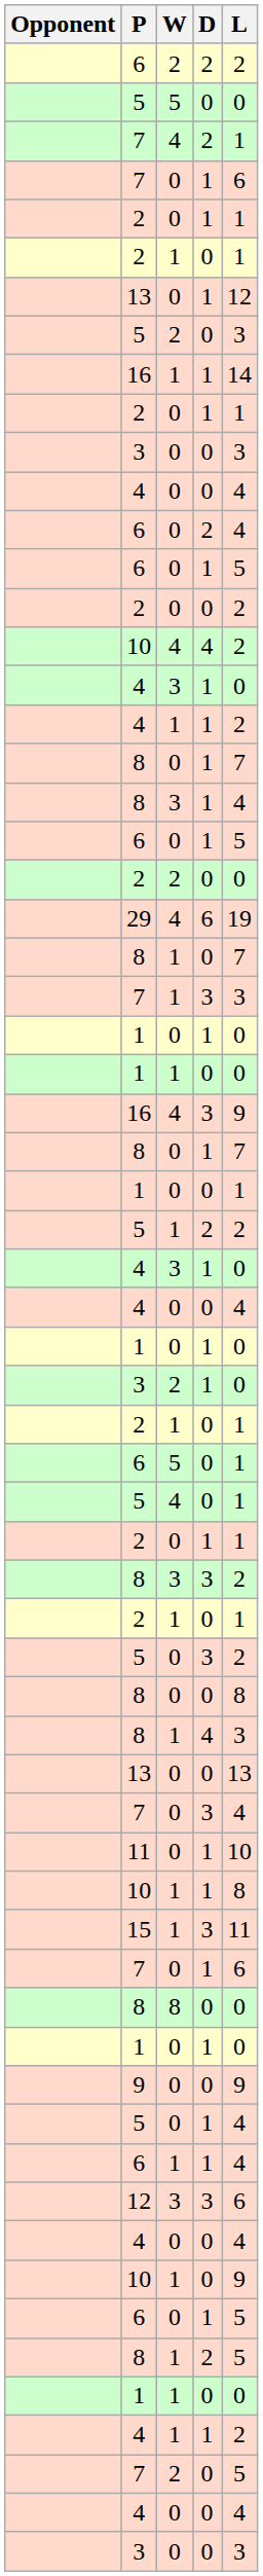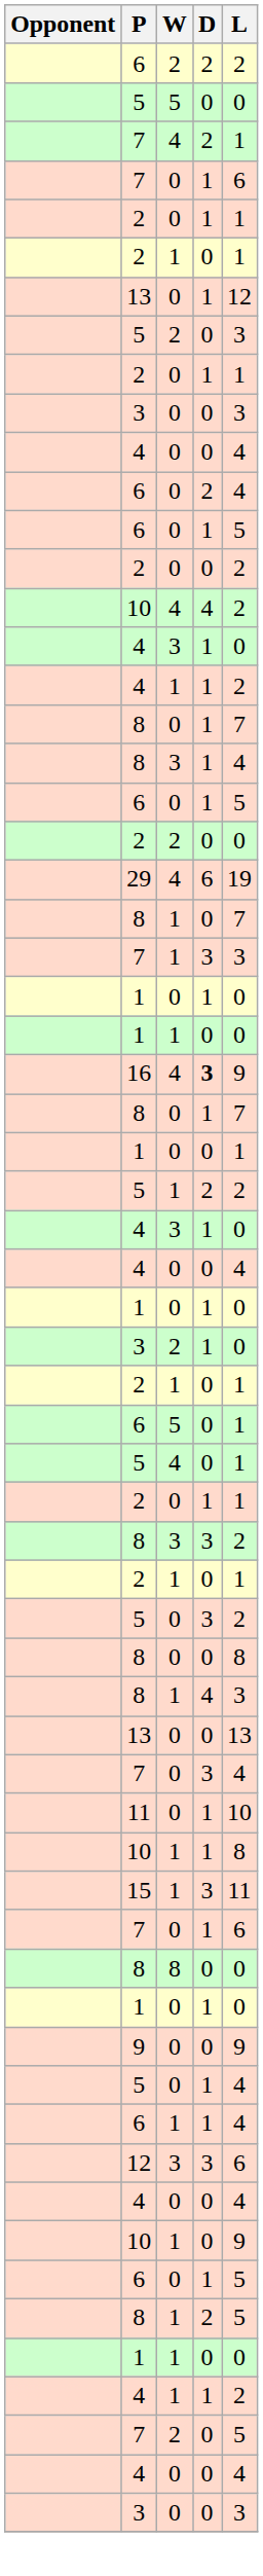 <table class="wikitable sortable collapsible collapsed" style="text-align: center; font-size: 100%;">
 <tr>
 <th>Opponent</th>
 <th>P</th>
 <th>W</th>
 <th>D</th>
 <th>L</th>
 </tr>
 <tr bgcolor=FFFFCC>
 <td style="text-align:left;"></td>
 <td>6</td>
 <td>2</td>
 <td>2</td>
 <td>2</td>
 </tr>
 <tr bgcolor=CCFFCC>
 <td style="text-align:left;"></td>
 <td>5</td>
 <td>5</td>
 <td>0</td>
 <td>0</td>
 </tr>
 <tr bgcolor=CCFFCC>
 <td style="text-align:left;"></td>
 <td>7</td>
 <td>4</td>
 <td>2</td>
 <td>1</td>
 </tr>
 <tr bgcolor=FFDACC>
 <td style="text-align:left;"></td>
 <td>7</td>
 <td>0</td>
 <td>1</td>
 <td>6</td>
 </tr>
 <tr bgcolor=FFDACC>
 <td style="text-align:left;"></td>
 <td>2</td>
 <td>0</td>
 <td>1</td>
 <td>1</td>
 </tr>
 <tr bgcolor=FFFFCC>
 <td style="text-align:left;"></td>
 <td>2</td>
 <td>1</td>
 <td>0</td>
 <td>1</td>
 </tr>
 <tr bgcolor=FFDACC>
 <td style="text-align:left;"></td>
 <td>13</td>
 <td>0</td>
 <td>1</td>
 <td>12</td>
 </tr>
 <tr bgcolor=FFDACC>
 <td style="text-align:left;"></td>
 <td>5</td>
 <td>2</td>
 <td>0</td>
 <td>3</td>
-</tr>
-<tr bgcolor=FFDACC>
-<td style="text-align:left;"></td>
-<td>16</td>
-<td>1</td>
-<td>1</td>
-<td>14</td>
 </tr>
 <tr bgcolor=FFDACC>
 <td style="text-align:left;"></td>
 <td>2</td>
 <td>0</td>
 <td>1</td>
 <td>1</td>
 </tr>
 <tr bgcolor=FFDACC>
 <td style="text-align:left;"></td>
 <td>3</td>
 <td>0</td>
 <td>0</td>
 <td>3</td>
 </tr>
 <tr bgcolor=FFDACC>
 <td style="text-align:left;"></td>
 <td>4</td>
 <td>0</td>
 <td>0</td>
 <td>4</td>
 </tr>
 <tr bgcolor=FFDACC>
 <td style="text-align:left;"></td>
 <td>6</td>
 <td>0</td>
 <td>2</td>
 <td>4</td>
 </tr>
 <tr bgcolor=FFDACC>
 <td style="text-align:left;"></td>
 <td>6</td>
 <td>0</td>
 <td>1</td>
 <td>5</td>
 </tr>
 <tr bgcolor=FFDACC>
 <td style="text-align:left;"></td>
 <td>2</td>
 <td>0</td>
 <td>0</td>
 <td>2</td>
 </tr>
 <tr bgcolor=CCFFCC>
 <td style="text-align:left;"></td>
 <td>10</td>
 <td>4</td>
 <td>4</td>
 <td>2</td>
 </tr>
 <tr bgcolor=CCFFCC>
 <td style="text-align:left;"></td>
 <td>4</td>
 <td>3</td>
 <td>1</td>
 <td>0</td>
 </tr>
 <tr bgcolor=FFDACC>
 <td style="text-align:left;"></td>
 <td>4</td>
 <td>1</td>
 <td>1</td>
 <td>2</td>
 </tr>
 <tr bgcolor=FFDACC>
 <td style="text-align:left;"></td>
 <td>8</td>
 <td>0</td>
 <td>1</td>
 <td>7</td>
 </tr>
 <tr bgcolor=FFDACC>
 <td style="text-align:left;"></td>
 <td>8</td>
 <td>3</td>
 <td>1</td>
 <td>4</td>
 </tr>
 <tr bgcolor=FFDACC>
 <td style="text-align:left;"></td>
 <td>6</td>
 <td>0</td>
 <td>1</td>
 <td>5</td>
 </tr>
 <tr bgcolor=CCFFCC>
 <td style="text-align:left;"></td>
 <td>2</td>
 <td>2</td>
 <td>0</td>
 <td>0</td>
 </tr>
 <tr bgcolor=FFDACC>
 <td style="text-align:left;"></td>
 <td>29</td>
 <td>4</td>
 <td>6</td>
 <td>19</td>
 </tr>
 <tr bgcolor=FFDACC>
 <td style="text-align:left;"></td>
 <td>8</td>
 <td>1</td>
 <td>0</td>
 <td>7</td>
 </tr>
 <tr bgcolor=FFDACC>
 <td style="text-align:left;"></td>
 <td>7</td>
 <td>1</td>
 <td>3</td>
 <td>3</td>
 </tr>
 <tr bgcolor=FFFFCC>
 <td style="text-align:left;"></td>
 <td>1</td>
 <td>0</td>
 <td>1</td>
 <td>0</td>
 </tr>
 <tr bgcolor=CCFFCC>
 <td style="text-align:left;"></td>
 <td>1</td>
 <td>1</td>
 <td>0</td>
 <td>0</td>
 </tr>
 <tr bgcolor=FFDACC>
 <td style="text-align:left;"></td>
 <td>16</td>
 <td>4</td>
-<td>3</td>
+<td><strong>3</strong></td>
 <td>9</td>
 </tr>
 <tr bgcolor=FFDACC>
 <td style="text-align:left;"></td>
 <td>8</td>
 <td>0</td>
 <td>1</td>
 <td>7</td>
 </tr>
 <tr bgcolor=FFDACC>
 <td style="text-align:left;"></td>
 <td>1</td>
 <td>0</td>
 <td>0</td>
 <td>1</td>
 </tr>
 <tr bgcolor=FFDACC>
 <td style="text-align:left;"></td>
 <td>5</td>
 <td>1</td>
 <td>2</td>
 <td>2</td>
 </tr>
 <tr bgcolor=CCFFCC>
 <td style="text-align:left;"></td>
 <td>4</td>
 <td>3</td>
 <td>1</td>
 <td>0</td>
 </tr>
 <tr bgcolor=FFDACC>
 <td style="text-align:left;"></td>
 <td>4</td>
 <td>0</td>
 <td>0</td>
 <td>4</td>
 </tr>
 <tr bgcolor=FFFFCC>
 <td style="text-align:left;"></td>
 <td>1</td>
 <td>0</td>
 <td>1</td>
 <td>0</td>
 </tr>
 <tr bgcolor=CCFFCC>
 <td style="text-align:left;"></td>
 <td>3</td>
 <td>2</td>
 <td>1</td>
 <td>0</td>
 </tr>
 <tr bgcolor=FFFFCC>
 <td style="text-align:left;"></td>
 <td>2</td>
 <td>1</td>
 <td>0</td>
 <td>1</td>
 </tr>
 <tr bgcolor=CCFFCC>
 <td style="text-align:left;"></td>
 <td>6</td>
 <td>5</td>
 <td>0</td>
 <td>1</td>
 </tr>
 <tr bgcolor=CCFFCC>
 <td style="text-align:left;"></td>
 <td>5</td>
 <td>4</td>
 <td>0</td>
 <td>1</td>
 </tr>
 <tr bgcolor=FFDACC>
 <td style="text-align:left;"></td>
 <td>2</td>
 <td>0</td>
 <td>1</td>
 <td>1</td>
 </tr>
 <tr bgcolor=CCFFCC>
 <td style="text-align:left;"></td>
 <td>8</td>
 <td>3</td>
 <td>3</td>
 <td>2</td>
 </tr>
 <tr bgcolor=FFFFCC>
 <td style="text-align:left;"></td>
 <td>2</td>
 <td>1</td>
 <td>0</td>
 <td>1</td>
 </tr>
 <tr bgcolor=FFDACC>
 <td style="text-align:left;"></td>
 <td>5</td>
 <td>0</td>
 <td>3</td>
 <td>2</td>
 </tr>
 <tr bgcolor=FFDACC>
 <td style="text-align:left;"></td>
 <td>8</td>
 <td>0</td>
 <td>0</td>
 <td>8</td>
 </tr>
 <tr bgcolor=FFDACC>
 <td style="text-align:left;"></td>
 <td>8</td>
 <td>1</td>
 <td>4</td>
 <td>3</td>
 </tr>
 <tr bgcolor=FFDACC>
 <td style="text-align:left;"></td>
 <td>13</td>
 <td>0</td>
 <td>0</td>
 <td>13</td>
 </tr>
 <tr bgcolor=FFDACC>
 <td style="text-align:left;"></td>
 <td>7</td>
 <td>0</td>
 <td>3</td>
 <td>4</td>
 </tr>
 <tr bgcolor=FFDACC>
 <td style="text-align:left;"></td>
 <td>11</td>
 <td>0</td>
 <td>1</td>
 <td>10</td>
 </tr>
 <tr bgcolor=FFDACC>
 <td style="text-align:left;"></td>
 <td>10</td>
 <td>1</td>
 <td>1</td>
 <td>8</td>
 </tr>
 <tr bgcolor=FFDACC>
 <td style="text-align:left;"></td>
 <td>15</td>
 <td>1</td>
 <td>3</td>
 <td>11</td>
 </tr>
 <tr bgcolor=FFDACC>
 <td style="text-align:left;"></td>
 <td>7</td>
 <td>0</td>
 <td>1</td>
 <td>6</td>
 </tr>
 <tr bgcolor=CCFFCC>
 <td style="text-align:left;"></td>
 <td>8</td>
 <td>8</td>
 <td>0</td>
 <td>0</td>
 </tr>
 <tr bgcolor=FFFFCC>
 <td style="text-align:left;"></td>
 <td>1</td>
 <td>0</td>
 <td>1</td>
 <td>0</td>
 </tr>
 <tr bgcolor=FFDACC>
 <td style="text-align:left;"></td>
 <td>9</td>
 <td>0</td>
 <td>0</td>
 <td>9</td>
 </tr>
 <tr bgcolor=FFDACC>
 <td style="text-align:left;"></td>
 <td>5</td>
 <td>0</td>
 <td>1</td>
 <td>4</td>
 </tr>
 <tr bgcolor=FFDACC>
 <td style="text-align:left;"></td>
 <td>6</td>
 <td>1</td>
 <td>1</td>
 <td>4</td>
 </tr>
 <tr bgcolor=FFDACC>
 <td style="text-align:left;"></td>
 <td>12</td>
 <td>3</td>
 <td>3</td>
 <td>6</td>
 </tr>
 <tr bgcolor=FFDACC>
 <td style="text-align:left;"></td>
 <td>4</td>
 <td>0</td>
 <td>0</td>
 <td>4</td>
 </tr>
 <tr bgcolor=FFDACC>
 <td style="text-align:left;"></td>
 <td>10</td>
 <td>1</td>
 <td>0</td>
 <td>9</td>
 </tr>
 <tr bgcolor=FFDACC>
 <td style="text-align:left;"></td>
 <td>6</td>
 <td>0</td>
 <td>1</td>
 <td>5</td>
 </tr>
 <tr bgcolor=FFDACC>
 <td style="text-align:left;"></td>
 <td>8</td>
 <td>1</td>
 <td>2</td>
 <td>5</td>
 </tr>
 <tr bgcolor=CCFFCC>
 <td style="text-align:left;"></td>
 <td>1</td>
 <td>1</td>
 <td>0</td>
 <td>0</td>
 </tr>
 <tr bgcolor=FFDACC>
 <td style="text-align:left;"></td>
 <td>4</td>
 <td>1</td>
 <td>1</td>
 <td>2</td>
 </tr>
 <tr bgcolor=FFDACC>
 <td style="text-align:left;"></td>
 <td>7</td>
 <td>2</td>
 <td>0</td>
 <td>5</td>
 </tr>
 <tr bgcolor=FFDACC>
 <td style="text-align:left;"></td>
 <td>4</td>
 <td>0</td>
 <td>0</td>
 <td>4</td>
 </tr>
 <tr bgcolor=FFDACC>
 <td style="text-align:left;"></td>
 <td>3</td>
 <td>0</td>
 <td>0</td>
 <td>3</td>
 </tr>
 <tr>
 </tr>
 </table>
